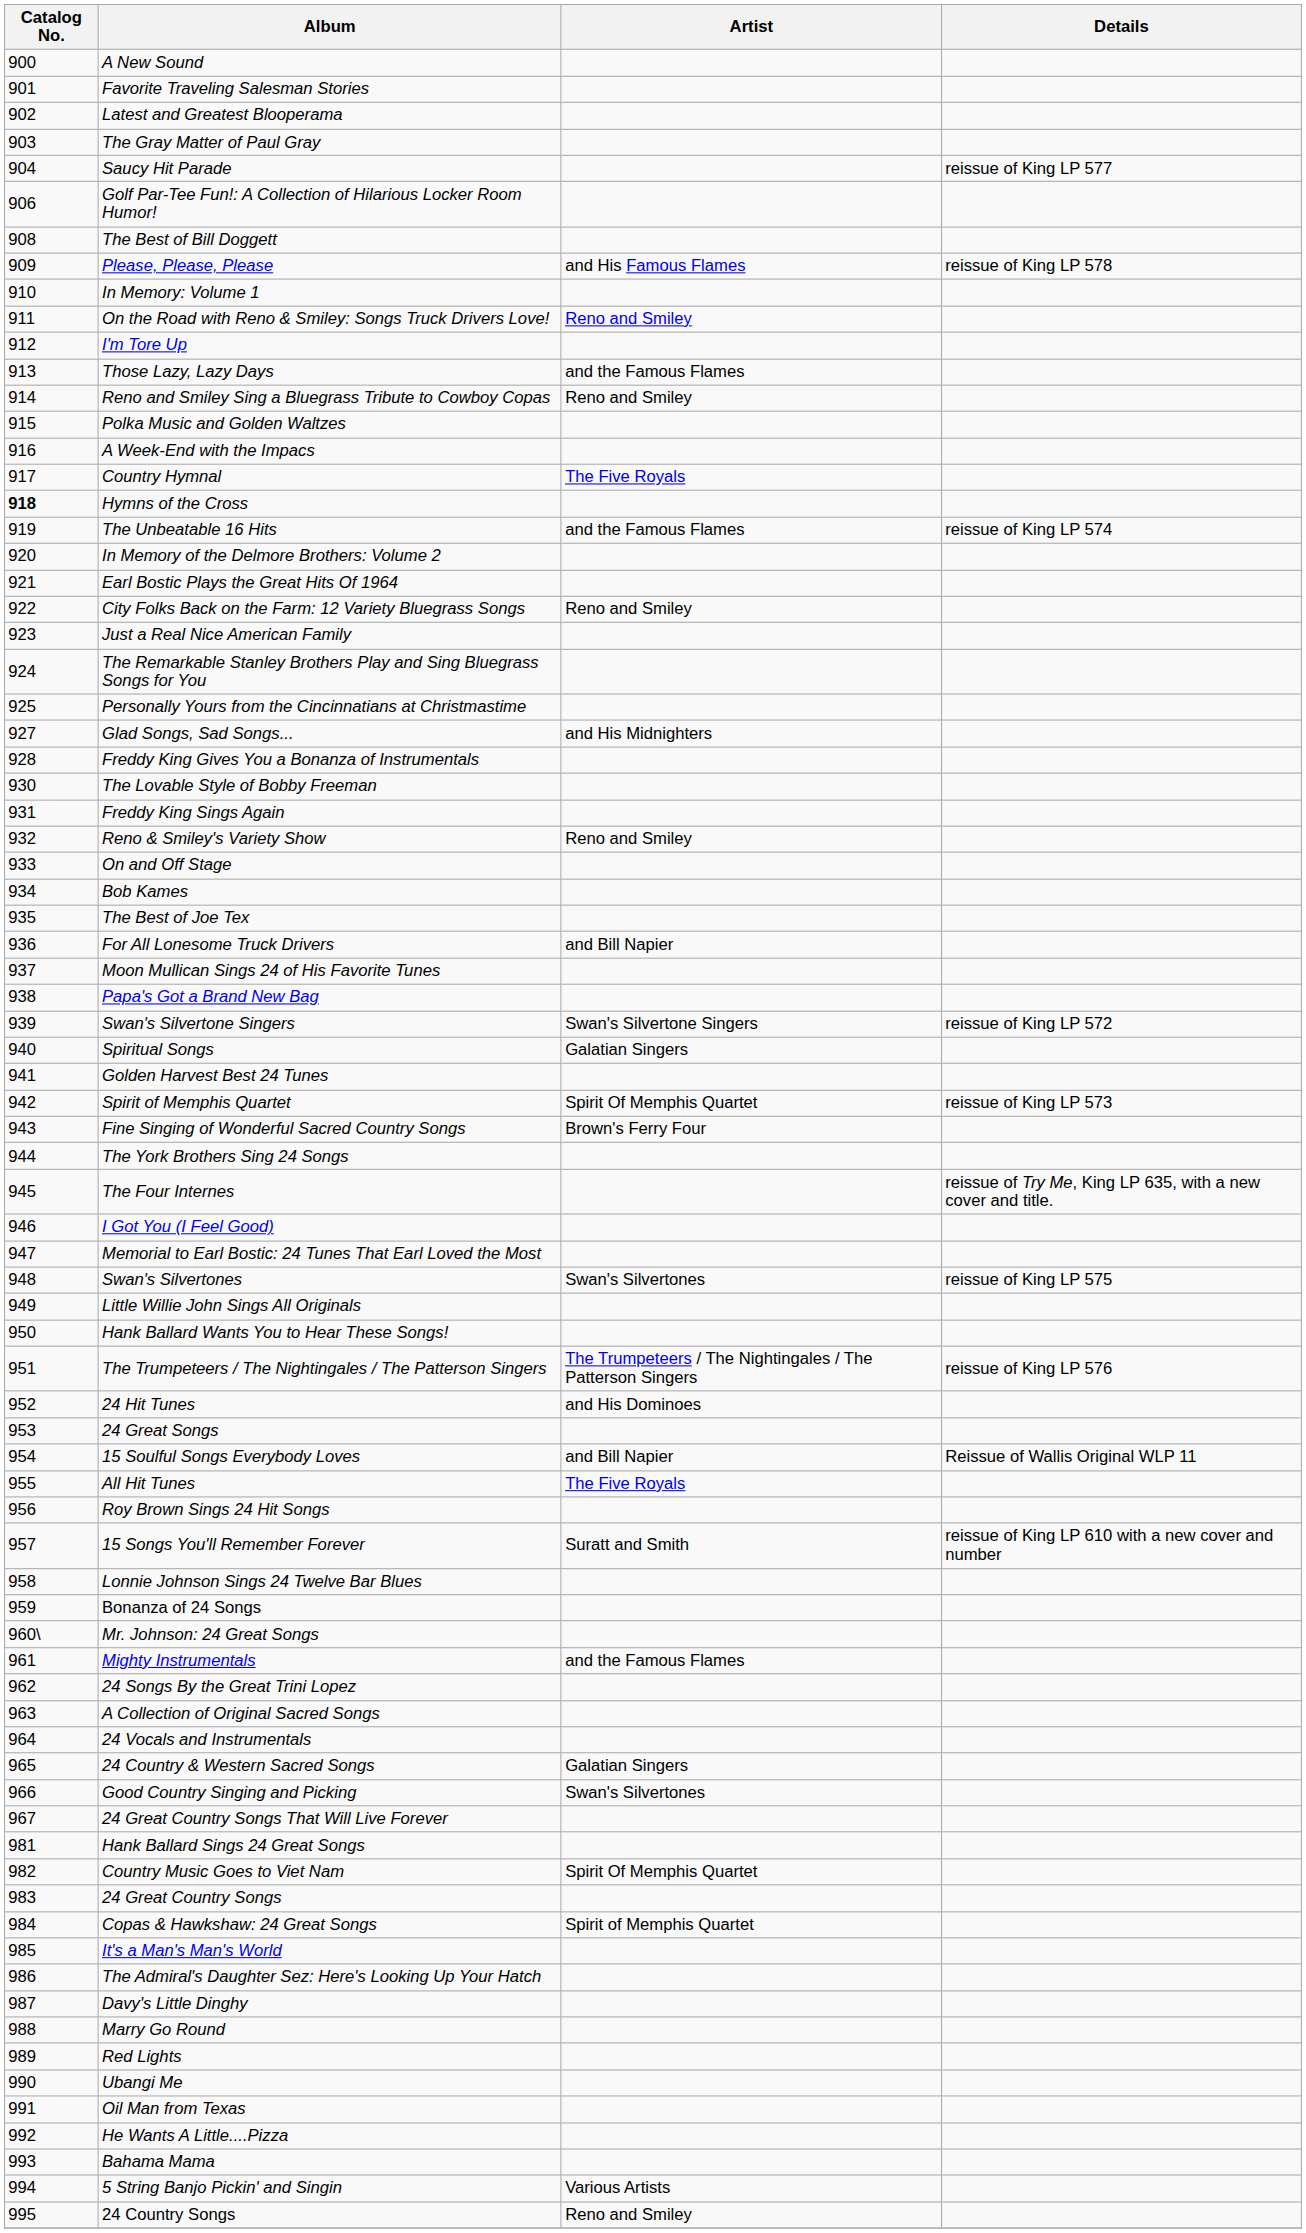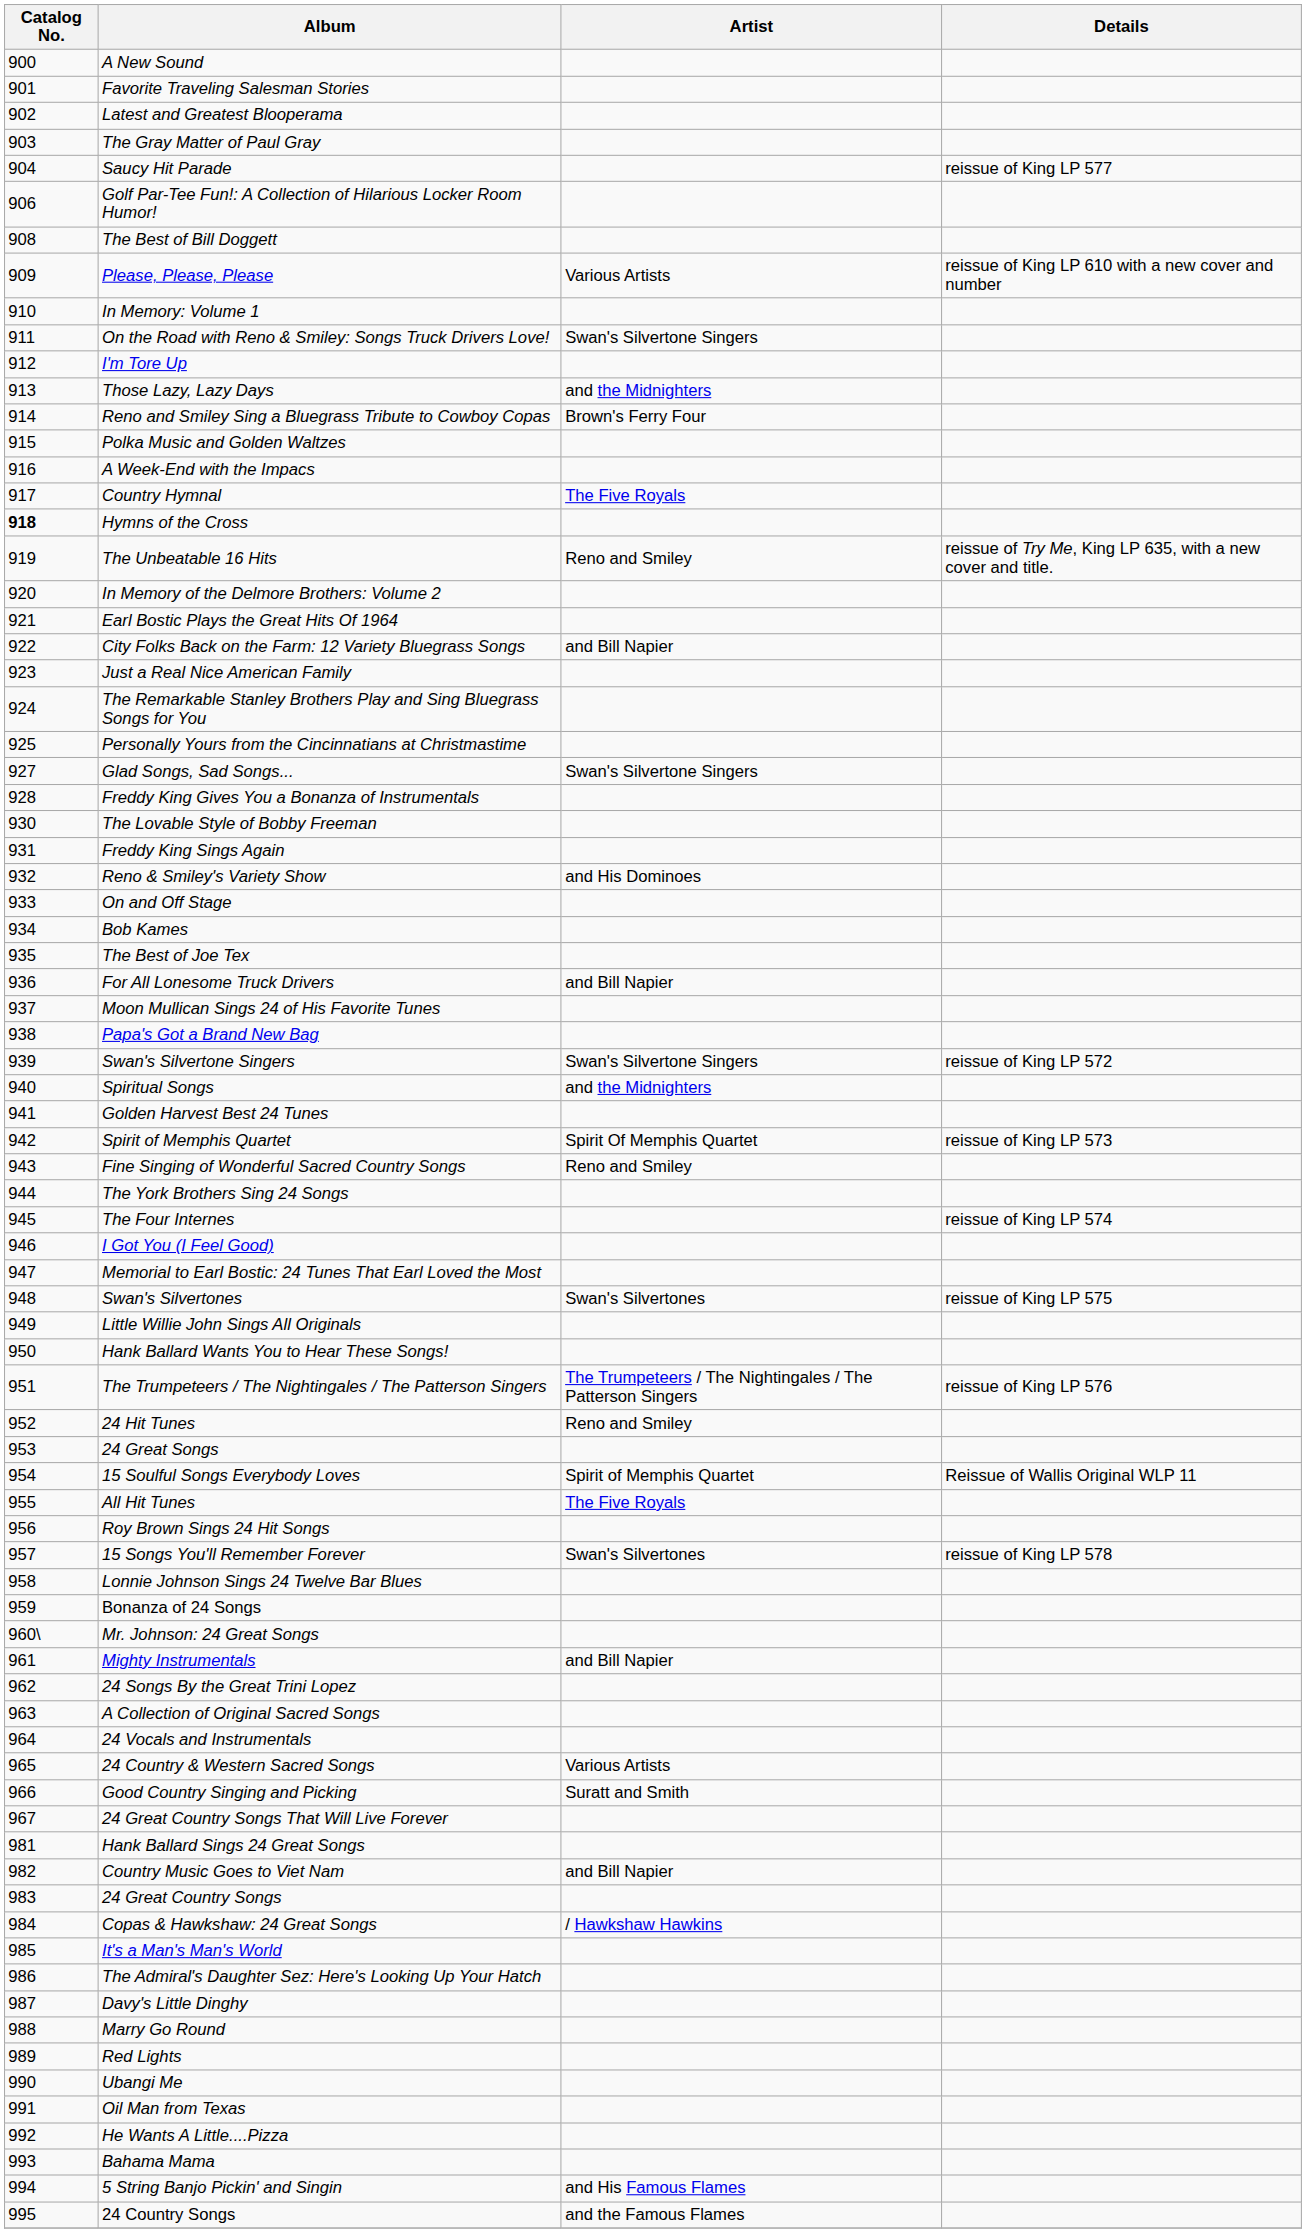 <table class="wikitable sortable">
 <tr>
 <th>Catalog No.</th>
 <th>Album</th>
 <th>Artist</th>
 <th>Details</th>
 </tr>
 <tr>
 <td>900</td>
 <td><em>A New Sound</em></td>
 <td></td>
 <td></td>
 </tr>
 <tr>
 <td>901</td>
 <td><em>Favorite Traveling Salesman Stories</em></td>
 <td></td>
 <td></td>
 </tr>
 <tr>
 <td>902</td>
 <td><em>Latest and Greatest Blooperama</em></td>
 <td></td>
 <td></td>
 </tr>
 <tr>
 <td>903</td>
 <td><em>The Gray Matter of Paul Gray</em></td>
 <td></td>
 <td></td>
 </tr>
 <tr>
 <td>904</td>
 <td><em>Saucy Hit Parade</em></td>
 <td></td>
 <td>reissue of King LP 577</td>
 </tr>
 <tr>
 <td>906</td>
 <td><em>Golf Par-Tee Fun!: A Collection of Hilarious Locker Room Humor!</em></td>
 <td></td>
 <td></td>
 </tr>
 <tr>
 <td>908</td>
 <td><em>The Best of Bill Doggett</em></td>
 <td></td>
 <td></td>
 </tr>
 <tr>
 <td>909</td>
 <td><em><a href='#'>Please, Please, Please</a></em></td>
-<td> and His <a href='#'>Famous Flames</a></td>
-<td>reissue of King LP 578</td>
+<td>Various Artists</td>
+<td>reissue of King LP 610 with a new cover and number</td>
 </tr>
 <tr>
 <td>910</td>
 <td><em>In Memory: Volume 1</em></td>
 <td></td>
 <td></td>
 </tr>
 <tr>
 <td>911</td>
 <td><em>On the Road with Reno & Smiley: Songs Truck Drivers Love!</em></td>
-<td><a href='#'>Reno and Smiley</a></td>
+<td>Swan's Silvertone Singers</td>
 <td></td>
 </tr>
 <tr>
 <td>912</td>
 <td><em><a href='#'>I'm Tore Up</a></em></td>
 <td></td>
 <td></td>
 </tr>
 <tr>
 <td>913</td>
 <td><em>Those Lazy, Lazy Days</em></td>
-<td> and the Famous Flames</td>
+<td> and <a href='#'>the Midnighters</a></td>
 <td></td>
 </tr>
 <tr>
 <td>914</td>
 <td><em>Reno and Smiley Sing a Bluegrass Tribute to Cowboy Copas</em></td>
-<td>Reno and Smiley</td>
+<td>Brown's Ferry Four</td>
 <td></td>
 </tr>
 <tr>
 <td>915</td>
 <td><em>Polka Music and Golden Waltzes</em></td>
 <td></td>
 <td></td>
 </tr>
 <tr>
 <td>916</td>
 <td><em>A Week-End with the Impacs</em></td>
 <td></td>
 <td></td>
 </tr>
 <tr>
 <td>917</td>
 <td><em>Country Hymnal</em></td>
 <td><a href='#'>The Five Royals</a></td>
 <td></td>
 </tr>
 <tr>
 <td><strong>918</strong></td>
 <td><em>Hymns of the Cross</em></td>
 <td></td>
 <td></td>
 </tr>
 <tr>
 <td>919</td>
 <td><em>The Unbeatable 16 Hits</em></td>
-<td> and the Famous Flames</td>
-<td>reissue of King LP 574</td>
+<td>Reno and Smiley</td>
+<td>reissue of <em>Try Me</em>, King LP 635, with a new cover and title.</td>
 </tr>
 <tr>
 <td>920</td>
 <td><em>In Memory of the Delmore Brothers: Volume 2</em></td>
 <td></td>
 <td></td>
 </tr>
 <tr>
 <td>921</td>
 <td><em>Earl Bostic Plays the Great Hits Of 1964</em></td>
 <td></td>
 <td></td>
 </tr>
 <tr>
 <td>922</td>
 <td><em>City Folks Back on the Farm: 12 Variety Bluegrass Songs</em></td>
-<td>Reno and Smiley</td>
+<td> and Bill Napier</td>
 <td></td>
 </tr>
 <tr>
 <td>923</td>
 <td><em>Just a Real Nice American Family</em></td>
 <td></td>
 <td></td>
 </tr>
 <tr>
 <td>924</td>
 <td><em>The Remarkable Stanley Brothers Play and Sing Bluegrass Songs for You</em></td>
 <td></td>
 <td></td>
 </tr>
 <tr>
 <td>925</td>
 <td><em>Personally Yours from the Cincinnatians at Christmastime</em></td>
 <td></td>
 <td></td>
 </tr>
 <tr>
 <td>927</td>
 <td><em>Glad Songs, Sad Songs...</em></td>
-<td> and His Midnighters</td>
+<td>Swan's Silvertone Singers</td>
 <td></td>
 </tr>
 <tr>
 <td>928</td>
 <td><em>Freddy King Gives You a Bonanza of Instrumentals</em></td>
 <td></td>
 <td></td>
 </tr>
 <tr>
 <td>930</td>
 <td><em>The Lovable Style of Bobby Freeman</em></td>
 <td></td>
 <td></td>
 </tr>
 <tr>
 <td>931</td>
 <td><em>Freddy King Sings Again</em></td>
 <td></td>
 <td></td>
 </tr>
 <tr>
 <td>932</td>
 <td><em>Reno & Smiley's Variety Show</em></td>
-<td>Reno and Smiley</td>
+<td> and His Dominoes</td>
 <td></td>
 </tr>
 <tr>
 <td>933</td>
 <td><em>On and Off Stage</em></td>
 <td></td>
 <td></td>
 </tr>
 <tr>
 <td>934</td>
 <td><em>Bob Kames</em></td>
 <td></td>
 <td></td>
 </tr>
 <tr>
 <td>935</td>
 <td><em>The Best of Joe Tex</em></td>
 <td></td>
 <td></td>
 </tr>
 <tr>
 <td>936</td>
 <td><em>For All Lonesome Truck Drivers</em></td>
 <td> and Bill Napier</td>
 <td></td>
 </tr>
 <tr>
 <td>937</td>
 <td><em>Moon Mullican Sings 24 of His Favorite Tunes</em></td>
 <td></td>
 <td></td>
 </tr>
 <tr>
 <td>938</td>
 <td><em><a href='#'>Papa's Got a Brand New Bag</a></em></td>
 <td></td>
 <td></td>
 </tr>
 <tr>
 <td>939</td>
 <td><em>Swan's Silvertone Singers</em></td>
 <td>Swan's Silvertone Singers</td>
 <td>reissue of King LP 572</td>
 </tr>
 <tr>
 <td>940</td>
 <td><em>Spiritual Songs</em></td>
-<td>Galatian Singers</td>
+<td> and <a href='#'>the Midnighters</a></td>
 <td></td>
 </tr>
 <tr>
 <td>941</td>
 <td><em>Golden Harvest Best 24 Tunes</em></td>
 <td></td>
 <td></td>
 </tr>
 <tr>
 <td>942</td>
 <td><em>Spirit of Memphis Quartet</em></td>
 <td>Spirit Of Memphis Quartet</td>
 <td>reissue of King LP 573</td>
 </tr>
 <tr>
 <td>943</td>
 <td><em>Fine Singing of Wonderful Sacred Country Songs</em></td>
-<td>Brown's Ferry Four</td>
+<td>Reno and Smiley</td>
 <td></td>
 </tr>
 <tr>
 <td>944</td>
 <td><em>The York Brothers Sing 24 Songs</em></td>
 <td></td>
 <td></td>
 </tr>
 <tr>
 <td>945</td>
 <td><em>The Four Internes</em></td>
 <td></td>
-<td>reissue of <em>Try Me</em>, King LP 635, with a new cover and title.</td>
+<td>reissue of King LP 574</td>
 </tr>
 <tr>
 <td>946</td>
 <td><em><a href='#'>I Got You (I Feel Good)</a></em></td>
 <td></td>
 <td></td>
 </tr>
 <tr>
 <td>947</td>
 <td><em>Memorial to Earl Bostic: 24 Tunes That Earl Loved the Most</em></td>
 <td></td>
 <td></td>
 </tr>
 <tr>
 <td>948</td>
 <td><em>Swan's Silvertones</em></td>
 <td>Swan's Silvertones</td>
 <td>reissue of King LP 575</td>
 </tr>
 <tr>
 <td>949</td>
 <td><em>Little Willie John Sings All Originals</em></td>
 <td></td>
 <td></td>
 </tr>
 <tr>
 <td>950</td>
 <td><em>Hank Ballard Wants You to Hear These Songs!</em></td>
 <td></td>
 <td></td>
 </tr>
 <tr>
 <td>951</td>
 <td><em>The Trumpeteers / The Nightingales / The Patterson Singers</em></td>
 <td><a href='#'>The Trumpeteers</a> /  The Nightingales / The Patterson Singers</td>
 <td>reissue of King LP 576</td>
 </tr>
 <tr>
 <td>952</td>
 <td><em>24 Hit Tunes</em></td>
-<td> and His Dominoes</td>
+<td>Reno and Smiley</td>
 <td></td>
 </tr>
 <tr>
 <td>953</td>
 <td><em>24 Great Songs</em></td>
 <td></td>
 <td></td>
 </tr>
 <tr>
 <td>954</td>
 <td><em>15 Soulful Songs Everybody Loves</em></td>
-<td> and Bill Napier</td>
+<td>Spirit of Memphis Quartet</td>
 <td>Reissue of Wallis Original WLP 11</td>
 </tr>
 <tr>
 <td>955</td>
 <td><em>All Hit Tunes</em></td>
 <td><a href='#'>The Five Royals</a></td>
 <td></td>
 </tr>
 <tr>
 <td>956</td>
 <td><em>Roy Brown Sings 24 Hit Songs</em></td>
 <td></td>
 <td></td>
 </tr>
 <tr>
 <td>957</td>
 <td><em>15 Songs You'll Remember Forever</em></td>
-<td>Suratt and Smith</td>
-<td>reissue of King LP 610 with a new cover and number</td>
+<td>Swan's Silvertones</td>
+<td>reissue of King LP 578</td>
 </tr>
 <tr>
 <td>958</td>
 <td><em>Lonnie Johnson Sings 24 Twelve Bar Blues</em></td>
 <td></td>
 <td></td>
 </tr>
 <tr>
 <td>959</td>
 <td>Bonanza of 24 Songs</td>
 <td></td>
 <td></td>
 </tr>
 <tr>
 <td>960\</td>
 <td><em>Mr. Johnson: 24 Great Songs</em></td>
 <td></td>
 <td></td>
 </tr>
 <tr>
 <td>961</td>
 <td><em><a href='#'>Mighty Instrumentals</a></em></td>
-<td> and the Famous Flames</td>
+<td> and Bill Napier</td>
 <td></td>
 </tr>
 <tr>
 <td>962</td>
 <td><em>24 Songs By the Great Trini Lopez</em></td>
 <td></td>
 <td></td>
 </tr>
 <tr>
 <td>963</td>
 <td><em>A Collection of Original Sacred Songs</em></td>
 <td></td>
 <td></td>
 </tr>
 <tr>
 <td>964</td>
 <td><em>24 Vocals and Instrumentals</em></td>
 <td></td>
 <td></td>
 </tr>
 <tr>
 <td>965</td>
 <td><em>24 Country & Western Sacred Songs</em></td>
-<td>Galatian Singers</td>
+<td>Various Artists</td>
 <td></td>
 </tr>
 <tr>
 <td>966</td>
 <td><em>Good Country Singing and Picking</em></td>
-<td>Swan's Silvertones</td>
+<td>Suratt and Smith</td>
 <td></td>
 </tr>
 <tr>
 <td>967</td>
 <td><em>24 Great Country Songs That Will Live Forever</em></td>
 <td></td>
 <td></td>
 </tr>
 <tr>
 <td>981</td>
 <td><em>Hank Ballard Sings 24 Great Songs</em></td>
 <td></td>
 <td></td>
 </tr>
 <tr>
 <td>982</td>
 <td><em> Country Music Goes to Viet Nam</em></td>
-<td>Spirit Of Memphis Quartet</td>
+<td> and Bill Napier</td>
 <td></td>
 </tr>
 <tr>
 <td>983</td>
 <td><em>24 Great Country Songs</em></td>
 <td></td>
 <td></td>
 </tr>
 <tr>
 <td>984</td>
 <td><em>Copas & Hawkshaw: 24 Great Songs</em></td>
-<td>Spirit of Memphis Quartet</td>
+<td> / <a href='#'>Hawkshaw Hawkins</a></td>
 <td></td>
 </tr>
 <tr>
 <td>985</td>
 <td><em><a href='#'>It's a Man's Man's World</a></em></td>
 <td></td>
 <td></td>
 </tr>
 <tr>
 <td>986</td>
 <td><em>The Admiral's Daughter Sez: Here's Looking Up Your Hatch</em></td>
 <td></td>
 <td></td>
 </tr>
 <tr>
 <td>987</td>
 <td><em>Davy's Little Dinghy</em></td>
 <td></td>
 <td></td>
 </tr>
 <tr>
 <td>988</td>
 <td><em>Marry Go Round</em></td>
 <td></td>
 <td></td>
 </tr>
 <tr>
 <td>989</td>
 <td><em>Red Lights</em></td>
 <td></td>
 <td></td>
 </tr>
 <tr>
 <td>990</td>
 <td><em>Ubangi Me</em></td>
 <td></td>
 <td></td>
 </tr>
 <tr>
 <td>991</td>
 <td><em>Oil Man from Texas</em></td>
 <td></td>
 <td></td>
 </tr>
 <tr>
 <td>992</td>
 <td><em>He Wants A Little....Pizza</em></td>
 <td></td>
 <td></td>
 </tr>
 <tr>
 <td>993</td>
 <td><em>Bahama Mama</em></td>
 <td></td>
 <td></td>
 </tr>
 <tr>
 <td>994</td>
 <td><em>5 String Banjo Pickin' and Singin<strong></td>
-<td>Various Artists</td>
+<td> and His <a href='#'>Famous Flames</a></td>
 <td></td>
 </tr>
 <tr>
 <td>995</td>
 <td></em>24 Country Songs<em></td>
-<td>Reno and Smiley</td>
+<td> and the Famous Flames</td>
 <td></td>
 </tr>
 <tr>
 </tr>
 </table>
